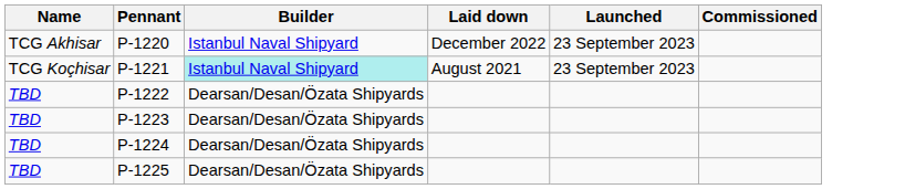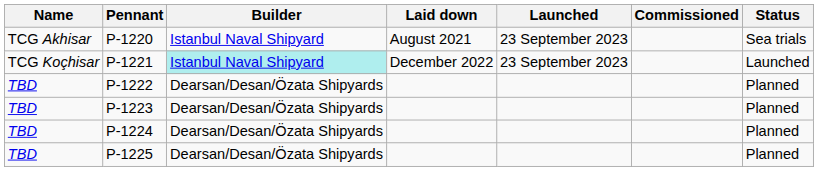 <table class="wikitable">
 <tr>
 <th>Name</th>
 <th>Pennant</th>
 <th>Builder</th>
 <th>Laid down</th>
 <th>Launched</th>
 <th>Commissioned</th>
+<th>Status</th>
 </tr>
 <tr>
 <td>TCG <em>Akhisar</em></td>
 <td>P-1220</td>
 <td><a href='#'>Istanbul Naval Shipyard</a></td>
-<td>December 2022</td>
+<td>August 2021</td>
 <td>23 September 2023</td>
 <td></td>
+<td>Sea trials</td>
 </tr>
 <tr>
 <td>TCG <em>Koçhisar</em></td>
 <td>P-1221</td>
 <td style="background: paleturquoise;"><a href='#'>Istanbul Naval Shipyard</a></td>
-<td>August 2021</td>
+<td>December 2022</td>
 <td>23 September 2023</td>
 <td></td>
+<td>Launched</td>
 </tr>
 <tr>
 <td><em><a href='#'>TBD</a></em></td>
 <td>P-1222</td>
 <td>Dearsan/Desan/Özata Shipyards</td>
 <td></td>
 <td></td>
 <td></td>
+<td>Planned</td>
 </tr>
 <tr>
 <td><em><a href='#'>TBD</a></em></td>
 <td>P-1223</td>
 <td>Dearsan/Desan/Özata Shipyards</td>
 <td></td>
 <td></td>
 <td></td>
+<td>Planned</td>
 </tr>
 <tr>
 <td><em><a href='#'>TBD</a></em></td>
 <td>P-1224</td>
 <td>Dearsan/Desan/Özata Shipyards</td>
 <td></td>
 <td></td>
 <td></td>
+<td>Planned</td>
 </tr>
 <tr>
 <td><em><a href='#'>TBD</a></em></td>
 <td>P-1225</td>
 <td>Dearsan/Desan/Özata Shipyards</td>
 <td></td>
 <td></td>
 <td></td>
+<td>Planned</td>
 </tr>
 </table>
